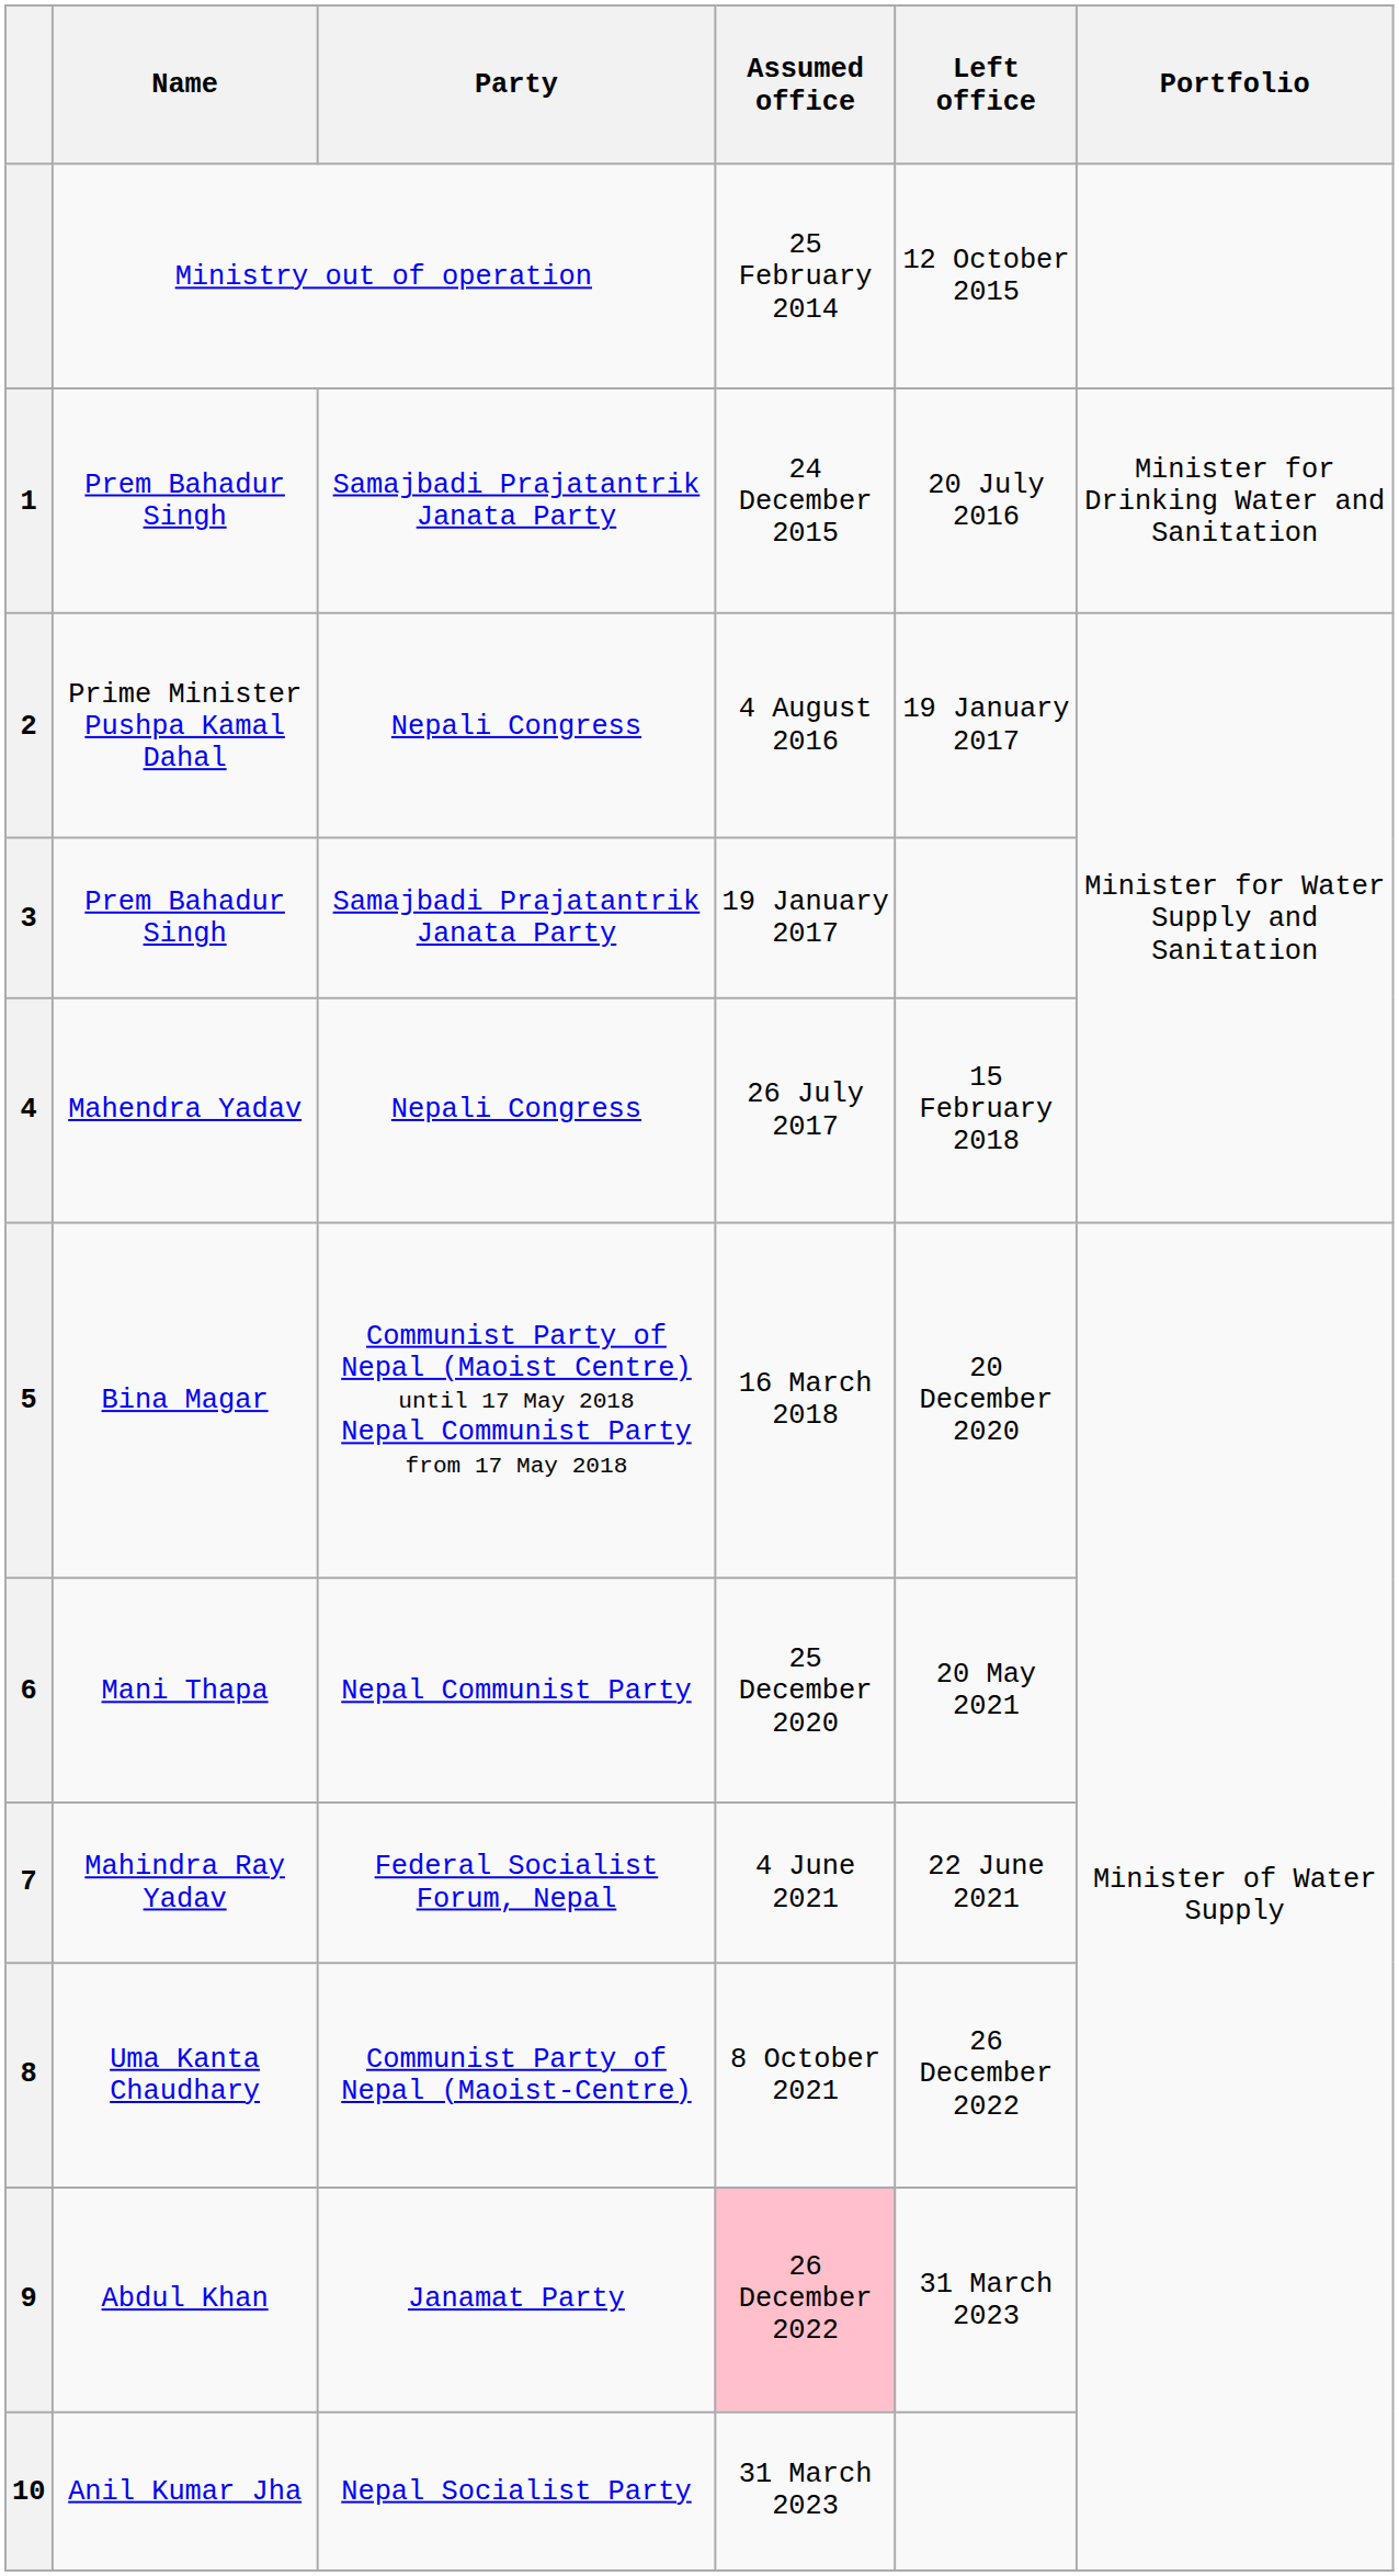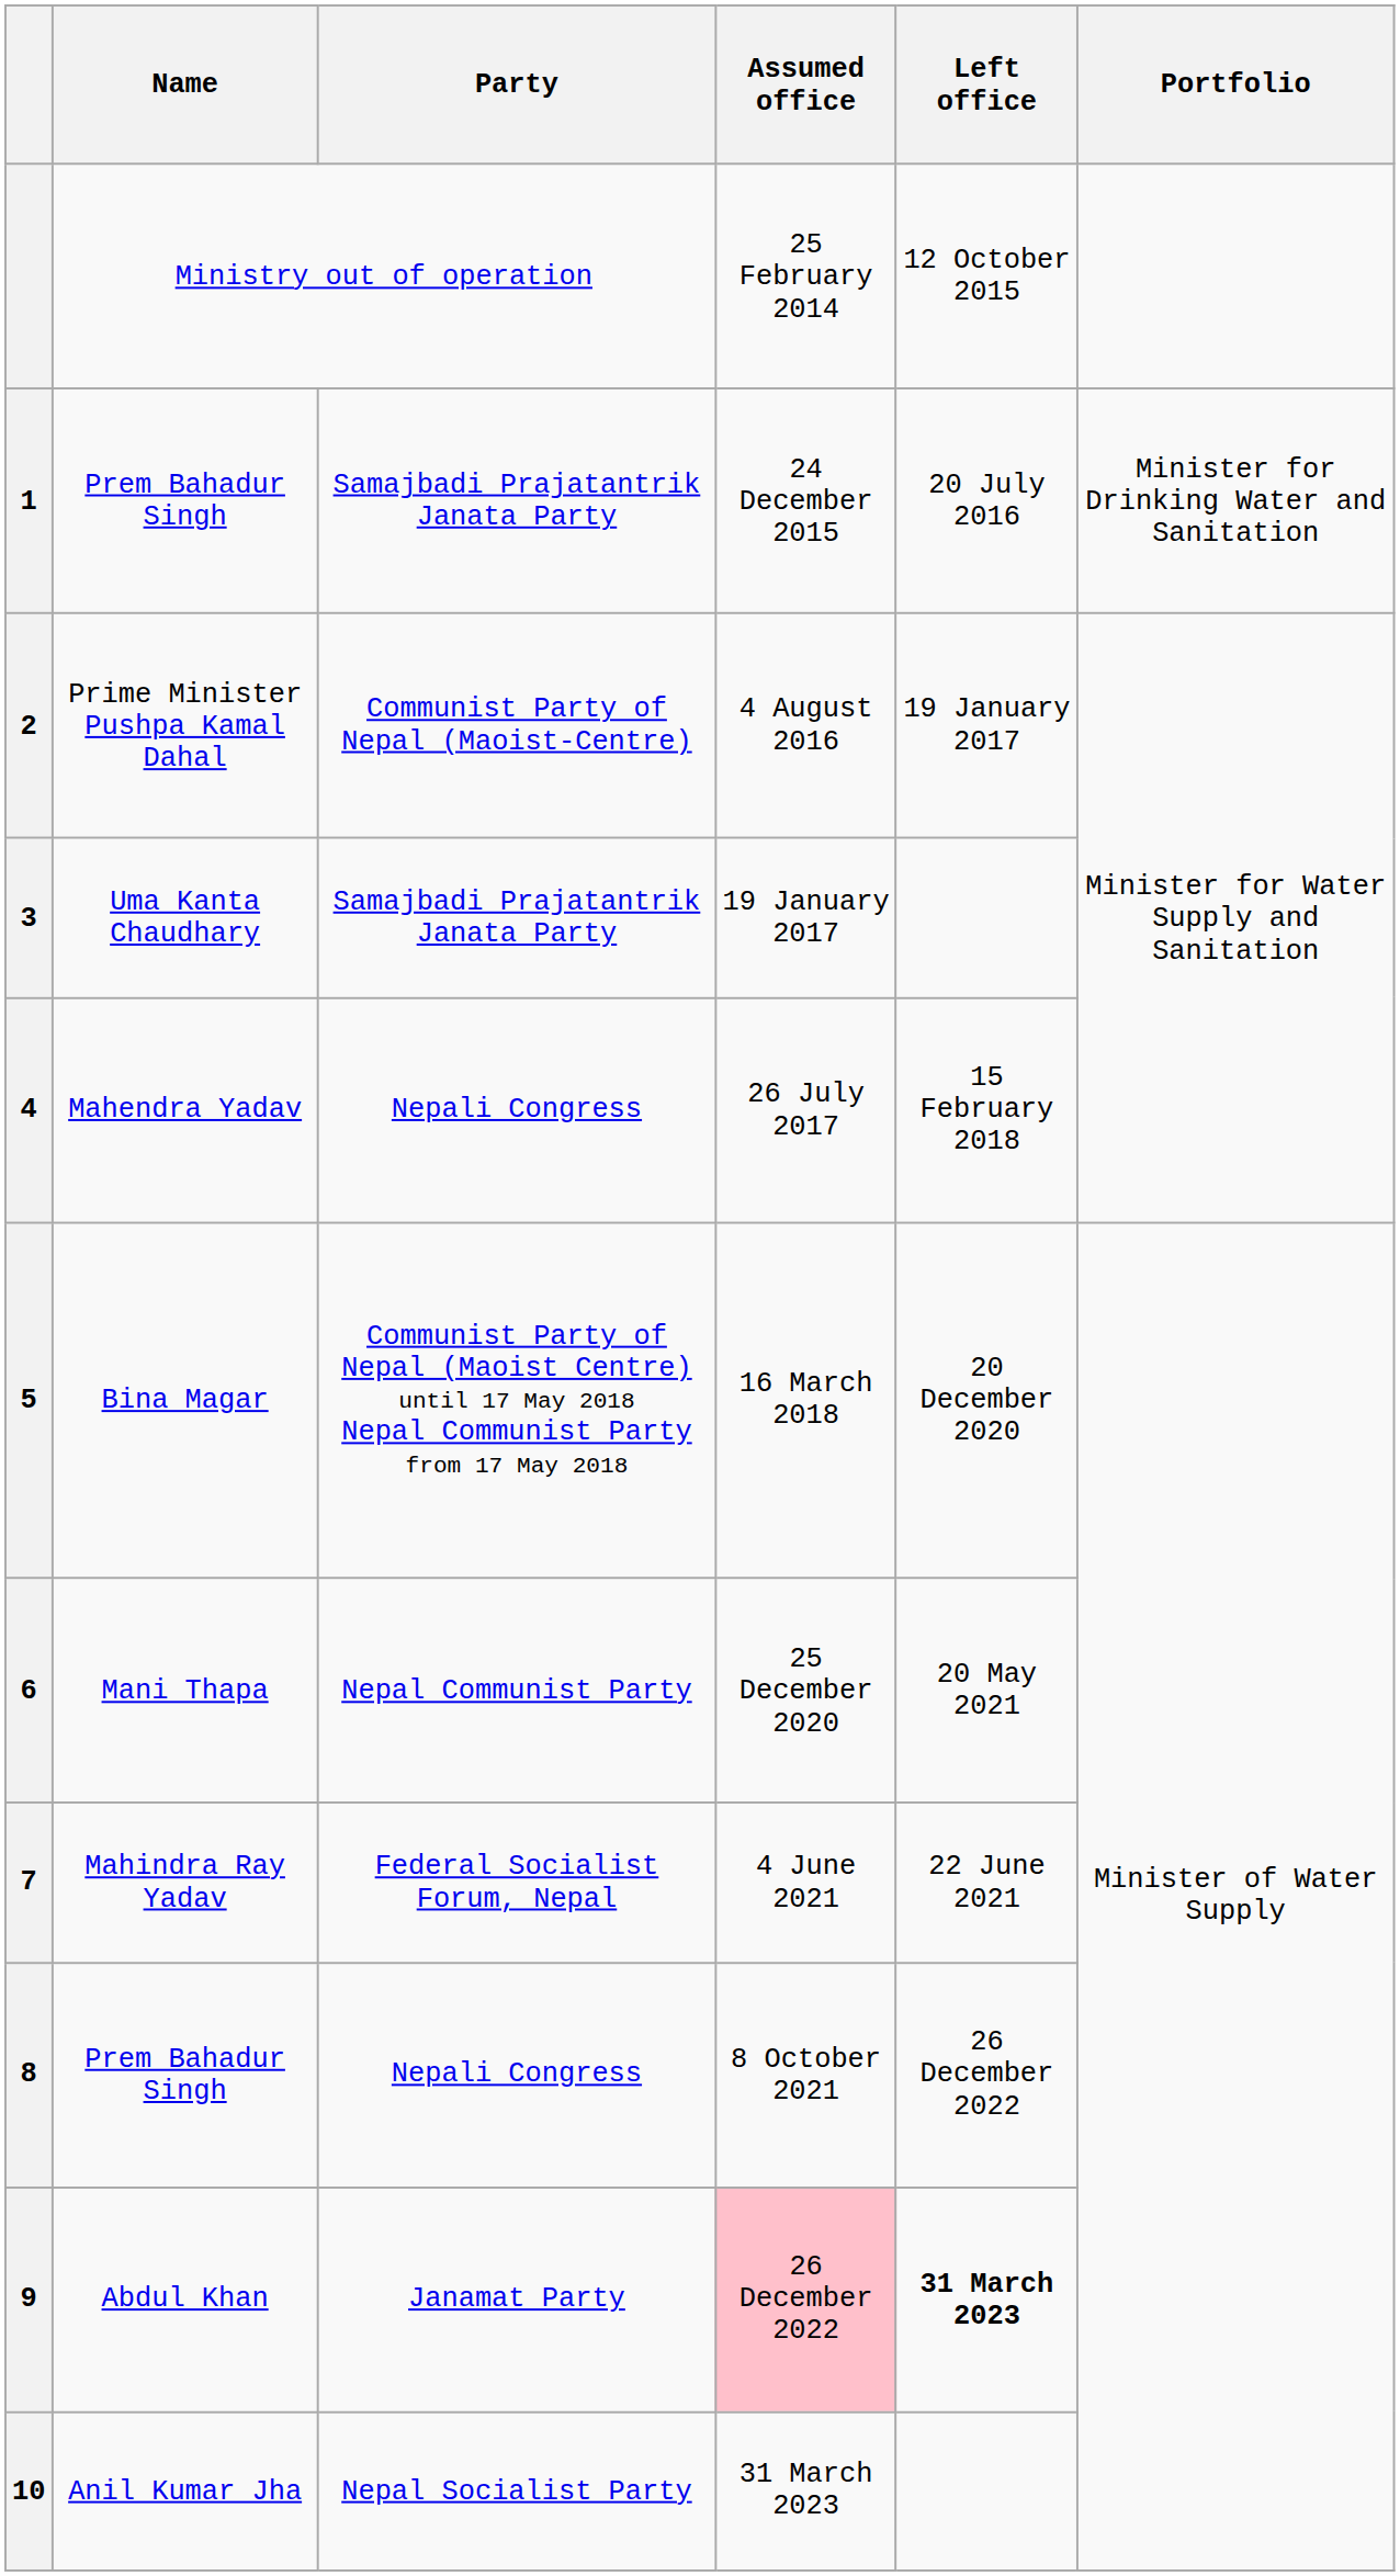 <table class="wikitable" style="text-align: center; width: 650px; height: 1200px;">
 <tr>
 <th scope="col"></th>
 <th scope="col">Name</th>
 <th scope="col">Party</th>
 <th scope="col">Assumed office</th>
 <th scope="col">Left office</th>
 <th scope="col">Portfolio</th>
 </tr>
 <tr>
 <th scope="row"></th>
 <td colspan="2"><a href='#'>Ministry out of operation</a></td>
 <td>25 February 2014</td>
 <td>12 October 2015</td>
 <td></td>
 </tr>
 <tr>
 <th scope="row">1</th>
 <td><a href='#'>Prem Bahadur Singh</a></td>
 <td><a href='#'>Samajbadi Prajatantrik Janata Party</a></td>
 <td>24 December 2015</td>
 <td>20 July 2016</td>
 <td>Minister for Drinking Water and Sanitation</td>
 </tr>
 <tr>
 <th scope="row">2</th>
 <td>Prime Minister <a href='#'>Pushpa Kamal Dahal</a></td>
-<td><a href='#'>Nepali Congress</a></td>
+<td><a href='#'>Communist Party of Nepal (Maoist-Centre)</a></td>
 <td>4 August 2016</td>
 <td>19 January 2017</td>
 <td rowspan="3">Minister for Water Supply and Sanitation</td>
 </tr>
 <tr>
 <th scope="row">3</th>
-<td><a href='#'>Prem Bahadur Singh</a></td>
+<td><a href='#'>Uma Kanta Chaudhary</a></td>
 <td><a href='#'>Samajbadi Prajatantrik Janata Party</a></td>
 <td>19 January 2017</td>
 <td></td>
 </tr>
 <tr>
 <th scope="row">4</th>
 <td><a href='#'>Mahendra Yadav</a></td>
 <td><a href='#'>Nepali Congress</a></td>
 <td>26 July 2017</td>
 <td>15 February 2018</td>
 </tr>
 <tr>
 <th scope="row">5</th>
 <td><a href='#'>Bina Magar</a></td>
 <td><a href='#'>Communist Party of Nepal (Maoist Centre)</a> <small>until 17 May 2018</small> <br> <a href='#'>Nepal Communist Party</a> <small>from 17 May 2018</small></td>
 <td>16 March 2018</td>
 <td>20 December 2020</td>
 <td rowspan="8">Minister of Water Supply</td>
 </tr>
 <tr>
 <th scope="row">6</th>
 <td><a href='#'>Mani Thapa</a></td>
 <td><a href='#'>Nepal Communist Party</a></td>
 <td>25 December 2020</td>
 <td>20 May 2021</td>
 </tr>
 <tr>
 <th scope="row">7</th>
 <td><a href='#'>Mahindra Ray Yadav</a></td>
 <td><a href='#'>Federal Socialist Forum, Nepal</a></td>
 <td>4 June 2021</td>
 <td>22 June 2021</td>
 </tr>
 <tr>
 <th scope="row">8</th>
-<td><a href='#'>Uma Kanta Chaudhary</a></td>
-<td><a href='#'>Communist Party of Nepal (Maoist-Centre)</a></td>
+<td><a href='#'>Prem Bahadur Singh</a></td>
+<td><a href='#'>Nepali Congress</a></td>
 <td>8 October 2021</td>
 <td>26 December 2022</td>
 </tr>
 <tr>
 <th scope="row">9</th>
 <td><a href='#'>Abdul Khan</a></td>
 <td><a href='#'>Janamat Party</a></td>
 <td style="background: pink;">26 December 2022</td>
-<td>31 March 2023</td>
+<td><strong>31 March 2023</strong></td>
 </tr>
 <tr>
 <th scope="row">10</th>
 <td><a href='#'>Anil Kumar Jha</a></td>
 <td><a href='#'>Nepal Socialist Party</a></td>
 <td>31 March 2023</td>
 <td></td>
 </tr>
 </table>
